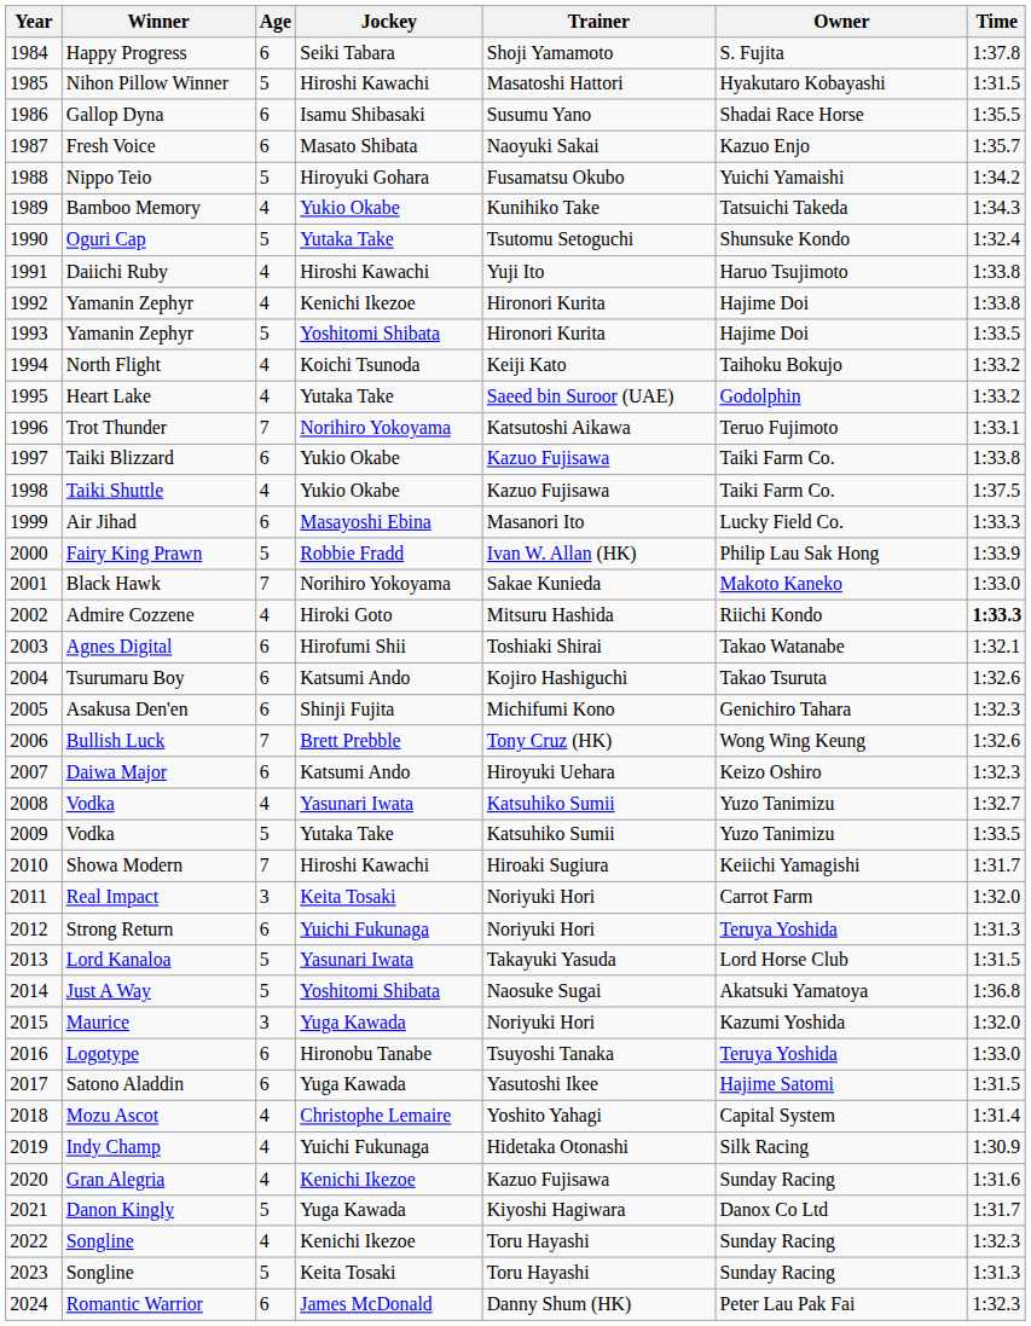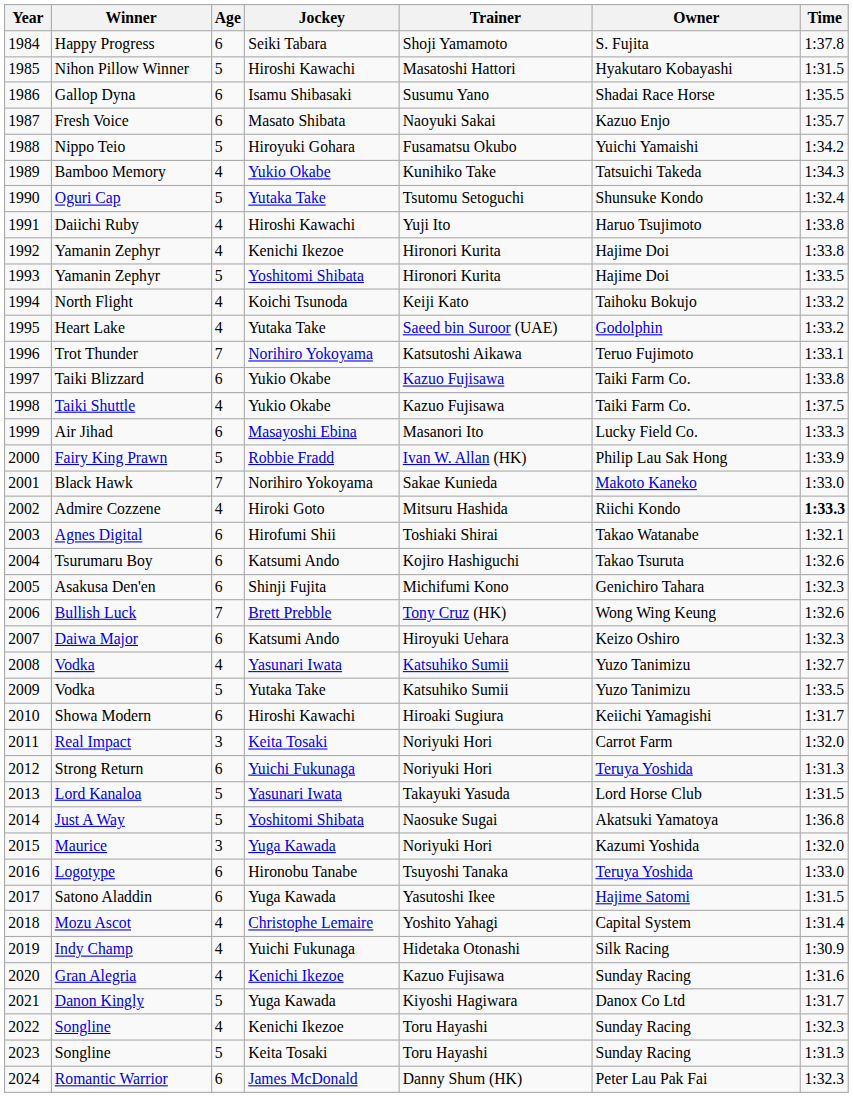 <table class="wikitable sortable" style="font-size:90%">
 <tr>
 <th width="36px">Year<br></th>
 <th width="140px">Winner<br></th>
 <th>Age<br></th>
 <th width="135px">Jockey<br></th>
 <th width="170px">Trainer<br></th>
 <th width="185px">Owner<br></th>
 <th>Time<br></th>
 </tr>
 <tr>
 <td>1984</td>
 <td>Happy Progress</td>
 <td>6</td>
 <td>Seiki Tabara</td>
 <td>Shoji Yamamoto</td>
 <td>S. Fujita</td>
 <td>1:37.8</td>
 </tr>
 <tr>
 <td>1985</td>
 <td>Nihon Pillow Winner</td>
 <td>5</td>
 <td>Hiroshi Kawachi</td>
 <td>Masatoshi Hattori</td>
 <td>Hyakutaro Kobayashi</td>
 <td>1:31.5</td>
 </tr>
 <tr>
 <td>1986</td>
 <td>Gallop Dyna</td>
 <td>6</td>
 <td>Isamu Shibasaki</td>
 <td>Susumu Yano</td>
 <td>Shadai Race Horse</td>
 <td>1:35.5</td>
 </tr>
 <tr>
 <td>1987</td>
 <td>Fresh Voice</td>
 <td>6</td>
 <td>Masato Shibata</td>
 <td>Naoyuki Sakai</td>
 <td>Kazuo Enjo</td>
 <td>1:35.7</td>
 </tr>
 <tr>
 <td>1988</td>
 <td>Nippo Teio</td>
 <td>5</td>
 <td>Hiroyuki Gohara</td>
 <td>Fusamatsu Okubo</td>
 <td>Yuichi Yamaishi</td>
 <td>1:34.2</td>
 </tr>
 <tr>
 <td>1989</td>
 <td>Bamboo Memory</td>
 <td>4</td>
 <td><a href='#'>Yukio Okabe</a></td>
 <td>Kunihiko Take</td>
 <td>Tatsuichi Takeda</td>
 <td>1:34.3</td>
 </tr>
 <tr>
 <td>1990</td>
 <td><a href='#'>Oguri Cap</a></td>
 <td>5</td>
 <td><a href='#'>Yutaka Take</a></td>
 <td>Tsutomu Setoguchi</td>
 <td>Shunsuke Kondo</td>
 <td>1:32.4</td>
 </tr>
 <tr>
 <td>1991</td>
 <td>Daiichi Ruby</td>
 <td>4</td>
 <td>Hiroshi Kawachi</td>
 <td>Yuji Ito</td>
 <td>Haruo Tsujimoto</td>
 <td>1:33.8</td>
 </tr>
 <tr>
 <td>1992</td>
 <td>Yamanin Zephyr</td>
 <td>4</td>
 <td>Kenichi Ikezoe</td>
 <td>Hironori Kurita</td>
 <td>Hajime Doi</td>
 <td>1:33.8</td>
 </tr>
 <tr>
 <td>1993</td>
 <td>Yamanin Zephyr</td>
 <td>5</td>
 <td><a href='#'>Yoshitomi Shibata</a></td>
 <td>Hironori Kurita</td>
 <td>Hajime Doi</td>
 <td>1:33.5</td>
 </tr>
 <tr>
 <td>1994</td>
 <td>North Flight</td>
 <td>4</td>
 <td>Koichi Tsunoda</td>
 <td>Keiji Kato</td>
 <td>Taihoku Bokujo</td>
 <td>1:33.2</td>
 </tr>
 <tr>
 <td>1995</td>
 <td>Heart Lake</td>
 <td>4</td>
 <td>Yutaka Take</td>
 <td><a href='#'>Saeed bin Suroor</a> (UAE)</td>
 <td><a href='#'>Godolphin</a></td>
 <td>1:33.2</td>
 </tr>
 <tr>
 <td>1996</td>
 <td>Trot Thunder</td>
 <td>7</td>
 <td><a href='#'>Norihiro Yokoyama</a></td>
 <td>Katsutoshi Aikawa</td>
 <td>Teruo Fujimoto</td>
 <td>1:33.1</td>
 </tr>
 <tr>
 <td>1997</td>
 <td>Taiki Blizzard</td>
 <td>6</td>
 <td>Yukio Okabe</td>
 <td><a href='#'>Kazuo Fujisawa</a></td>
 <td>Taiki Farm Co.</td>
 <td>1:33.8</td>
 </tr>
 <tr>
 <td>1998</td>
 <td><a href='#'>Taiki Shuttle</a></td>
 <td>4</td>
 <td>Yukio Okabe</td>
 <td>Kazuo Fujisawa</td>
 <td>Taiki Farm Co.</td>
 <td>1:37.5</td>
 </tr>
 <tr>
 <td>1999</td>
 <td>Air Jihad</td>
 <td>6</td>
 <td><a href='#'>Masayoshi Ebina</a></td>
 <td>Masanori Ito</td>
 <td>Lucky Field Co.</td>
 <td>1:33.3</td>
 </tr>
 <tr>
 <td>2000</td>
 <td><a href='#'>Fairy King Prawn</a></td>
 <td>5</td>
 <td><a href='#'>Robbie Fradd</a></td>
 <td><a href='#'>Ivan W. Allan</a> (HK)</td>
 <td>Philip Lau Sak Hong</td>
 <td>1:33.9</td>
 </tr>
 <tr>
 <td>2001</td>
 <td>Black Hawk</td>
 <td>7</td>
 <td>Norihiro Yokoyama</td>
 <td>Sakae Kunieda</td>
 <td><a href='#'>Makoto Kaneko</a></td>
 <td>1:33.0</td>
 </tr>
 <tr>
 <td>2002</td>
 <td>Admire Cozzene</td>
 <td>4</td>
 <td>Hiroki Goto</td>
 <td>Mitsuru Hashida</td>
 <td>Riichi Kondo</td>
 <td><strong>1:33.3</strong></td>
 </tr>
 <tr>
 <td>2003</td>
 <td><a href='#'>Agnes Digital</a></td>
 <td>6</td>
 <td>Hirofumi Shii</td>
 <td>Toshiaki Shirai</td>
 <td>Takao Watanabe</td>
 <td>1:32.1</td>
 </tr>
 <tr>
 <td>2004</td>
 <td>Tsurumaru Boy</td>
 <td>6</td>
 <td>Katsumi Ando</td>
 <td>Kojiro Hashiguchi</td>
 <td>Takao Tsuruta</td>
 <td>1:32.6</td>
 </tr>
 <tr>
 <td>2005</td>
 <td>Asakusa Den'en</td>
 <td>6</td>
 <td>Shinji Fujita</td>
 <td>Michifumi Kono</td>
 <td>Genichiro Tahara</td>
 <td>1:32.3</td>
 </tr>
 <tr>
 <td>2006</td>
 <td><a href='#'>Bullish Luck</a></td>
 <td>7</td>
 <td><a href='#'>Brett Prebble</a></td>
 <td><a href='#'>Tony Cruz</a> (HK)</td>
 <td>Wong Wing Keung</td>
 <td>1:32.6</td>
 </tr>
 <tr>
 <td>2007</td>
 <td><a href='#'>Daiwa Major</a></td>
 <td>6</td>
 <td>Katsumi Ando</td>
 <td>Hiroyuki Uehara</td>
 <td>Keizo Oshiro</td>
 <td>1:32.3</td>
 </tr>
 <tr>
 <td>2008</td>
 <td><a href='#'>Vodka</a></td>
 <td>4</td>
 <td><a href='#'>Yasunari Iwata</a></td>
 <td><a href='#'>Katsuhiko Sumii</a></td>
 <td>Yuzo Tanimizu</td>
 <td>1:32.7</td>
 </tr>
 <tr>
 <td>2009</td>
 <td>Vodka</td>
 <td>5</td>
 <td>Yutaka Take</td>
 <td>Katsuhiko Sumii</td>
 <td>Yuzo Tanimizu</td>
 <td>1:33.5</td>
 </tr>
 <tr>
 <td>2010</td>
 <td>Showa Modern</td>
-<td>7</td>
+<td>6</td>
 <td>Hiroshi Kawachi</td>
 <td>Hiroaki Sugiura</td>
 <td>Keiichi Yamagishi</td>
 <td>1:31.7</td>
 </tr>
 <tr>
 <td>2011</td>
 <td><a href='#'>Real Impact</a></td>
 <td>3</td>
 <td><a href='#'>Keita Tosaki</a></td>
 <td>Noriyuki Hori</td>
 <td>Carrot Farm</td>
 <td>1:32.0</td>
 </tr>
 <tr>
 <td>2012</td>
 <td>Strong Return</td>
 <td>6</td>
 <td><a href='#'>Yuichi Fukunaga</a></td>
 <td>Noriyuki Hori</td>
 <td><a href='#'>Teruya Yoshida</a></td>
 <td>1:31.3</td>
 </tr>
 <tr>
 <td>2013</td>
 <td><a href='#'>Lord Kanaloa</a></td>
 <td>5</td>
 <td><a href='#'>Yasunari Iwata</a></td>
 <td>Takayuki Yasuda</td>
 <td>Lord Horse Club</td>
 <td>1:31.5</td>
 </tr>
 <tr>
 <td>2014</td>
 <td><a href='#'>Just A Way</a></td>
 <td>5</td>
 <td><a href='#'>Yoshitomi Shibata</a></td>
 <td>Naosuke Sugai</td>
 <td>Akatsuki Yamatoya</td>
 <td>1:36.8</td>
 </tr>
 <tr>
 <td>2015</td>
 <td><a href='#'>Maurice</a></td>
 <td>3</td>
 <td><a href='#'>Yuga Kawada</a></td>
 <td>Noriyuki Hori</td>
 <td>Kazumi Yoshida</td>
 <td>1:32.0</td>
 </tr>
 <tr>
 <td>2016</td>
 <td><a href='#'>Logotype</a></td>
 <td>6</td>
 <td>Hironobu Tanabe</td>
 <td>Tsuyoshi Tanaka</td>
 <td><a href='#'>Teruya Yoshida</a></td>
 <td>1:33.0</td>
 </tr>
 <tr>
 <td>2017</td>
 <td>Satono Aladdin</td>
 <td>6</td>
 <td>Yuga Kawada</td>
 <td>Yasutoshi Ikee</td>
 <td><a href='#'>Hajime Satomi</a></td>
 <td>1:31.5</td>
 </tr>
 <tr>
 <td>2018</td>
 <td><a href='#'>Mozu Ascot</a></td>
 <td>4</td>
 <td><a href='#'>Christophe Lemaire</a></td>
 <td>Yoshito Yahagi</td>
 <td>Capital System</td>
 <td>1:31.4</td>
 </tr>
 <tr>
 <td>2019</td>
 <td><a href='#'>Indy Champ</a></td>
 <td>4</td>
 <td>Yuichi Fukunaga</td>
 <td>Hidetaka Otonashi</td>
 <td>Silk Racing</td>
 <td>1:30.9</td>
 </tr>
 <tr>
 <td>2020</td>
 <td><a href='#'>Gran Alegria</a></td>
 <td>4</td>
 <td><a href='#'>Kenichi Ikezoe</a></td>
 <td>Kazuo Fujisawa</td>
 <td>Sunday Racing</td>
 <td>1:31.6</td>
 </tr>
 <tr>
 <td>2021</td>
 <td><a href='#'>Danon Kingly</a></td>
 <td>5</td>
 <td>Yuga Kawada</td>
 <td>Kiyoshi Hagiwara</td>
 <td>Danox Co Ltd</td>
 <td>1:31.7</td>
 </tr>
 <tr>
 <td>2022</td>
 <td><a href='#'>Songline</a></td>
 <td>4</td>
 <td>Kenichi Ikezoe</td>
 <td>Toru Hayashi</td>
 <td>Sunday Racing</td>
 <td>1:32.3</td>
 </tr>
 <tr>
 <td>2023</td>
 <td>Songline</td>
 <td>5</td>
 <td>Keita Tosaki</td>
 <td>Toru Hayashi</td>
 <td>Sunday Racing</td>
 <td>1:31.3</td>
 </tr>
 <tr>
 <td>2024</td>
 <td><a href='#'>Romantic Warrior</a></td>
 <td>6</td>
 <td><a href='#'>James McDonald</a></td>
 <td>Danny Shum (HK)</td>
 <td>Peter Lau Pak Fai</td>
 <td>1:32.3</td>
 </tr>
 </table>
